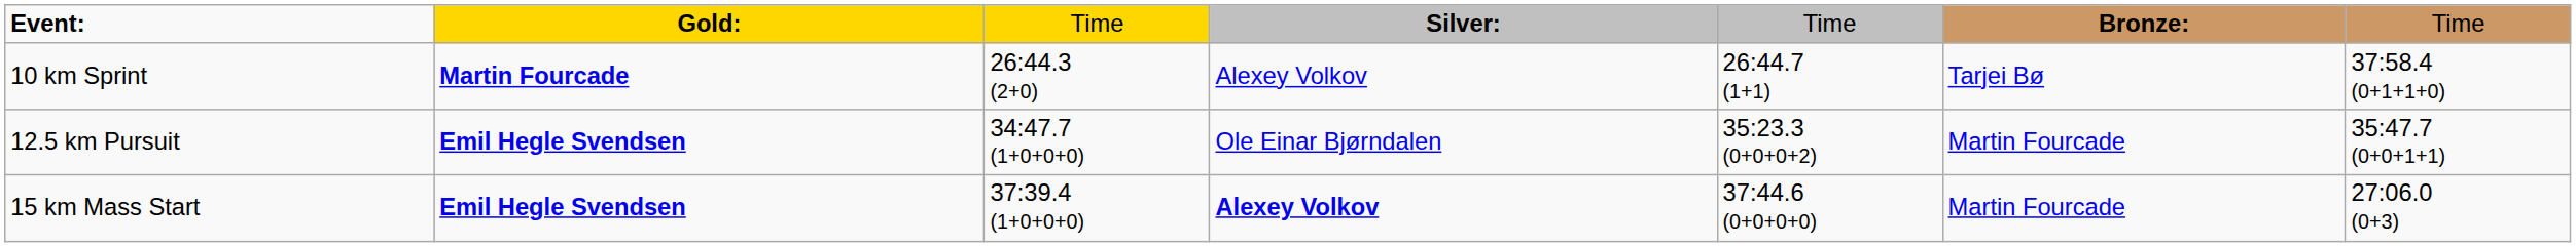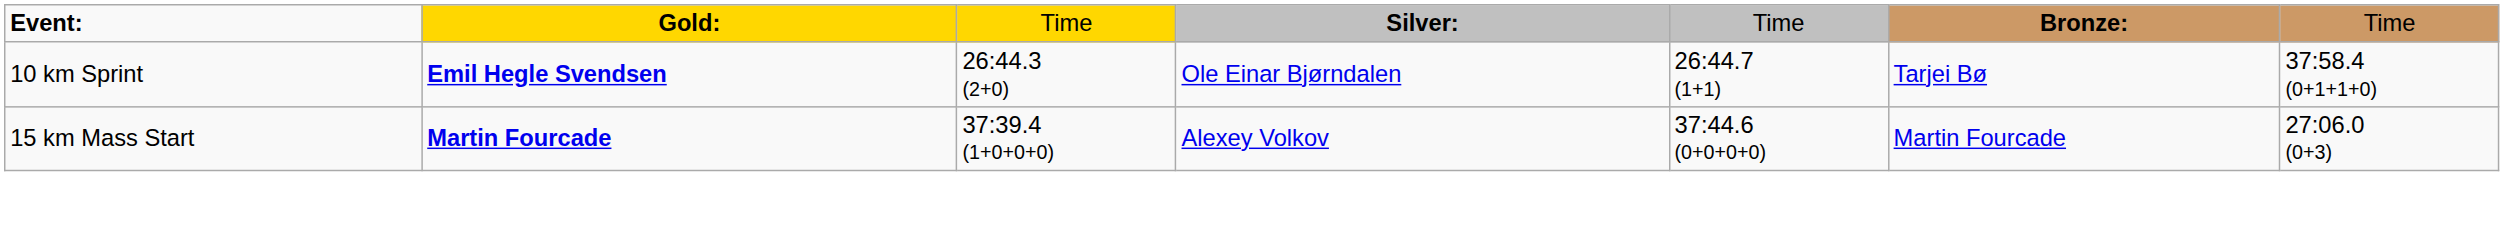 <table class="wikitable" width=85%>
 <tr>
 <td><strong>Event:</strong></td>
 <td style="text-align:center;background-color:gold;"><strong>Gold:</strong></td>
 <td style="text-align:center;background-color:gold;">Time</td>
 <td style="text-align:center;background-color:silver;"><strong>Silver:</strong></td>
 <td style="text-align:center;background-color:silver;">Time</td>
 <td style="text-align:center;background-color:#CC9966;"><strong>Bronze:</strong></td>
 <td style="text-align:center;background-color:#CC9966;">Time</td>
 </tr>
 <tr>
 <td>10 km Sprint<br></td>
-<td><strong><a href='#'>Martin Fourcade</a></strong><br><small></small></td>
+<td><strong><a href='#'>Emil Hegle Svendsen</a></strong><br><small></small></td>
 <td>26:44.3<br><small>(2+0)</small></td>
-<td><a href='#'>Alexey Volkov</a><br><small></small></td>
+<td><a href='#'>Ole Einar Bjørndalen</a><br><small></small></td>
 <td>26:44.7<br><small>(1+1)</small></td>
 <td><a href='#'>Tarjei Bø</a><br><small></small></td>
 <td>37:58.4<br><small>(0+1+1+0)</small></td>
 </tr>
 <tr>
-<td>12.5 km Pursuit<br></td>
-<td><strong><a href='#'>Emil Hegle Svendsen</a></strong><br><small></small></td>
-<td>34:47.7<br><small>(1+0+0+0)</small></td>
-<td><a href='#'>Ole Einar Bjørndalen</a><br><small></small></td>
-<td>35:23.3<br><small>(0+0+0+2)</small></td>
-<td><a href='#'>Martin Fourcade</a><br><small></small></td>
-<td>35:47.7<br><small>(0+0+1+1)</small></td>
-</tr>
-<tr>
 <td>15 km Mass Start<br></td>
-<td><strong><a href='#'>Emil Hegle Svendsen</a></strong><br><small></small></td>
+<td><strong><a href='#'>Martin Fourcade</a></strong><br><small></small></td>
 <td>37:39.4<br><small>(1+0+0+0)</small></td>
-<td><strong><a href='#'>Alexey Volkov</a><br><small></small></strong></td>
+<td><a href='#'>Alexey Volkov</a><br><small></small></td>
 <td>37:44.6<br><small>(0+0+0+0)</small></td>
 <td><a href='#'>Martin Fourcade</a><br><small></small></td>
 <td>27:06.0<br><small>(0+3)</small></td>
 </tr>
 </table>
